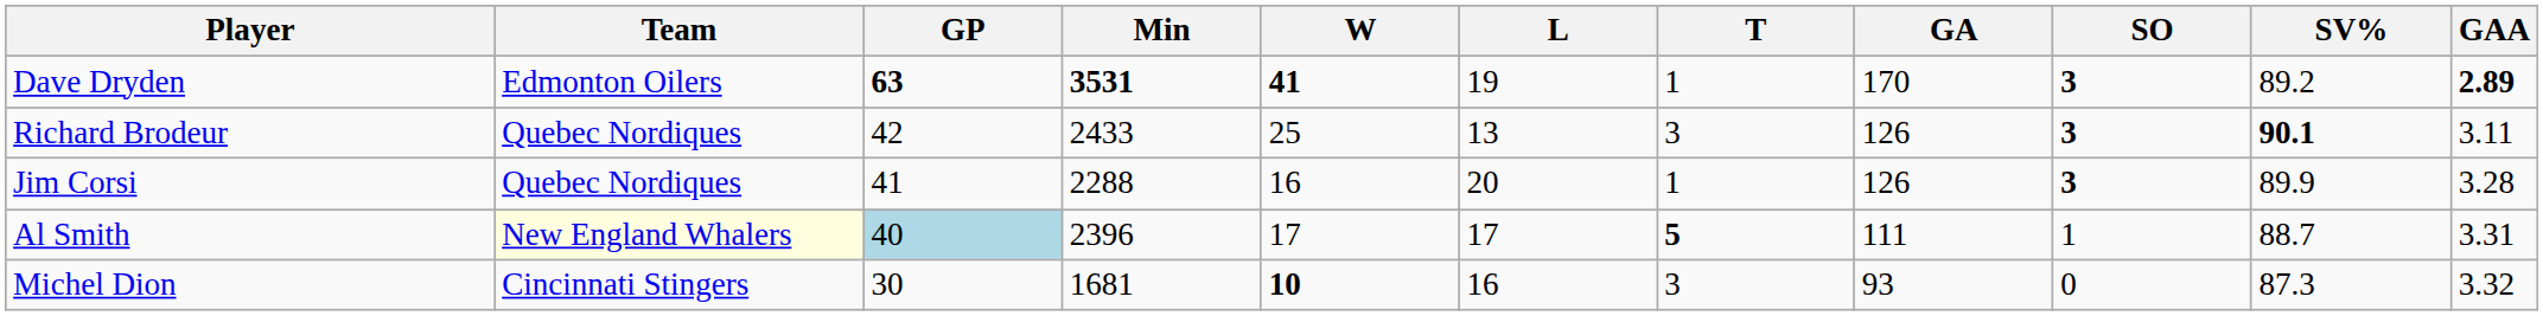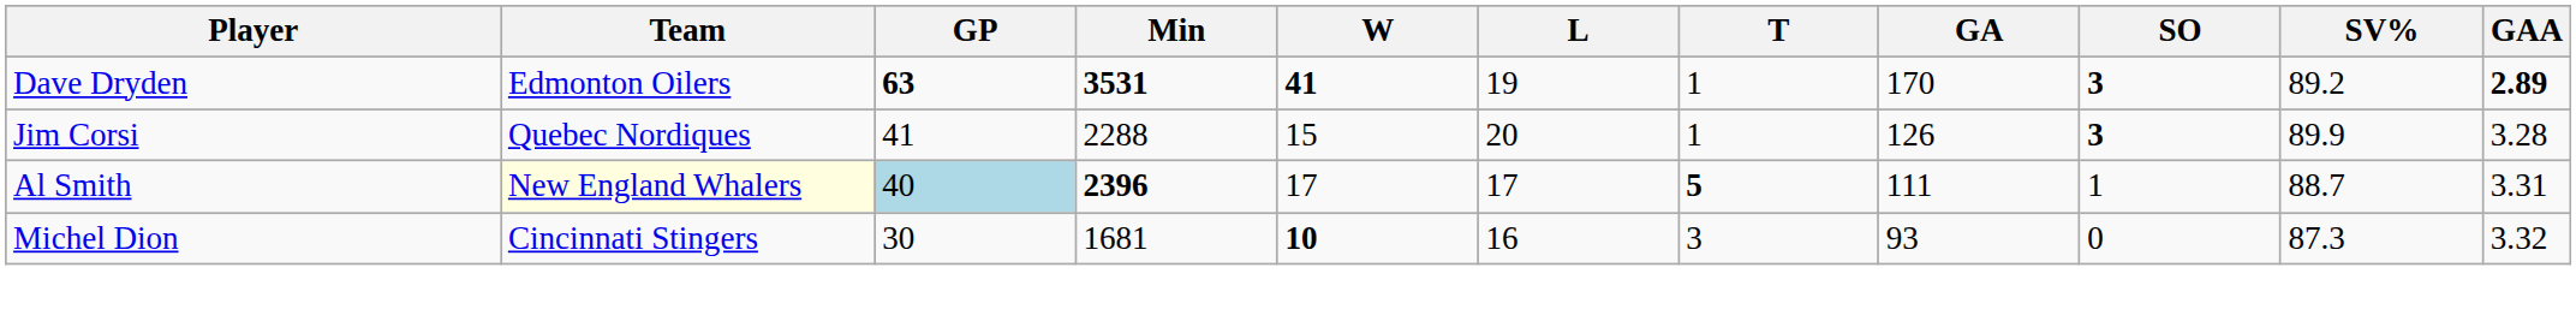 <table class="wikitable sortable" width="100%">
 <tr>
 <th bgcolor="#e0e0e0" width="20%" align="left">Player</th>
 <th bgcolor="#e0e0e0" width="15%">Team</th>
 <th bgcolor="#e0e0e0" width="8.1%">GP</th>
 <th bgcolor="#e0e0e0" width="8.1%">Min</th>
 <th bgcolor="#e0e0e0" width="8.1%">W</th>
 <th bgcolor="#e0e0e0" width="8.1%">L</th>
 <th bgcolor="#e0e0e0" width="8.1%">T</th>
 <th bgcolor="#e0e0e0" width="8.1%">GA</th>
 <th bgcolor="#e0e0e0" width="8.1%">SO</th>
 <th bgcolor="#e0e0e0" width="8.1%">SV%</th>
 <th bgcolor="#e0e0e0" width="8.1%">GAA</th>
 </tr>
 <tr align="left">
 <td align="left"><a href='#'>Dave Dryden</a></td>
 <td><a href='#'>Edmonton Oilers</a></td>
 <td><strong>63</strong></td>
 <td><strong>3531</strong></td>
 <td><strong>41</strong></td>
 <td>19</td>
 <td>1</td>
 <td>170</td>
 <td><strong>3</strong></td>
 <td>89.2</td>
 <td><strong>2.89</strong></td>
 </tr>
 <tr align="left">
-<td align="left"><a href='#'>Richard Brodeur</a></td>
-<td><a href='#'>Quebec Nordiques</a></td>
-<td>42</td>
-<td>2433</td>
-<td>25</td>
-<td>13</td>
-<td>3</td>
-<td>126</td>
-<td><strong>3</strong></td>
-<td><strong>90.1</strong></td>
-<td>3.11</td>
-</tr>
-<tr align="left">
 <td align="left"><a href='#'>Jim Corsi</a></td>
 <td><a href='#'>Quebec Nordiques</a></td>
 <td>41</td>
 <td>2288</td>
-<td>16</td>
+<td>15</td>
 <td>20</td>
 <td>1</td>
 <td>126</td>
 <td><strong>3</strong></td>
 <td>89.9</td>
 <td>3.28</td>
 </tr>
 <tr align="left">
 <td align="left"><a href='#'>Al Smith</a></td>
 <td style="background: lightyellow;"><a href='#'>New England Whalers</a></td>
 <td style="background: lightblue;">40</td>
-<td>2396</td>
+<td><strong>2396</strong></td>
 <td>17</td>
 <td>17</td>
 <td><strong>5</strong></td>
 <td>111</td>
 <td>1</td>
 <td>88.7</td>
 <td>3.31</td>
 </tr>
 <tr align="left">
 <td align="left"><a href='#'>Michel Dion</a></td>
 <td><a href='#'>Cincinnati Stingers</a></td>
 <td>30</td>
 <td>1681</td>
 <td><strong>10</strong></td>
 <td>16</td>
 <td>3</td>
 <td>93</td>
 <td>0</td>
 <td>87.3</td>
 <td>3.32</td>
 </tr>
 </table>
